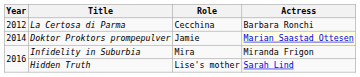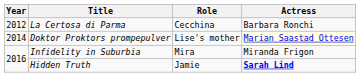 <table class="wikitable">
 <tr>
 <th>Year</th>
 <th>Title</th>
 <th>Role</th>
 <th>Actress</th>
 </tr>
 <tr>
 <td>2012</td>
 <td><em>La Certosa di Parma</em></td>
 <td>Cecchina</td>
 <td>Barbara Ronchi</td>
 </tr>
 <tr>
 <td>2014</td>
 <td><em>Doktor Proktors prompepulver</em></td>
-<td>Jamie</td>
+<td>Lise's mother</td>
 <td style="background: lightyellow;"><a href='#'>Marian Saastad Ottesen</a></td>
 </tr>
 <tr>
 <td rowspan="2">2016</td>
 <td><em>Infidelity in Suburbia</em></td>
 <td>Mira</td>
 <td>Miranda Frigon</td>
 </tr>
 <tr>
 <td><em>Hidden Truth</em></td>
-<td>Lise's mother</td>
-<td><a href='#'>Sarah Lind</a></td>
+<td>Jamie</td>
+<td><strong><a href='#'>Sarah Lind</a></strong></td>
 </tr>
 </table>
